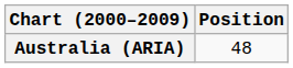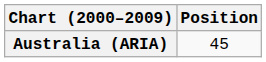 <table class="wikitable plainrowheaders" style="text-align:center">
 <tr>
 <th scope="col">Chart (2000–2009)</th>
 <th scope="col">Position</th>
 </tr>
 <tr>
 <th scope="row">Australia (ARIA)</th>
-<td>48</td>
+<td>45</td>
 </tr>
 </table>
